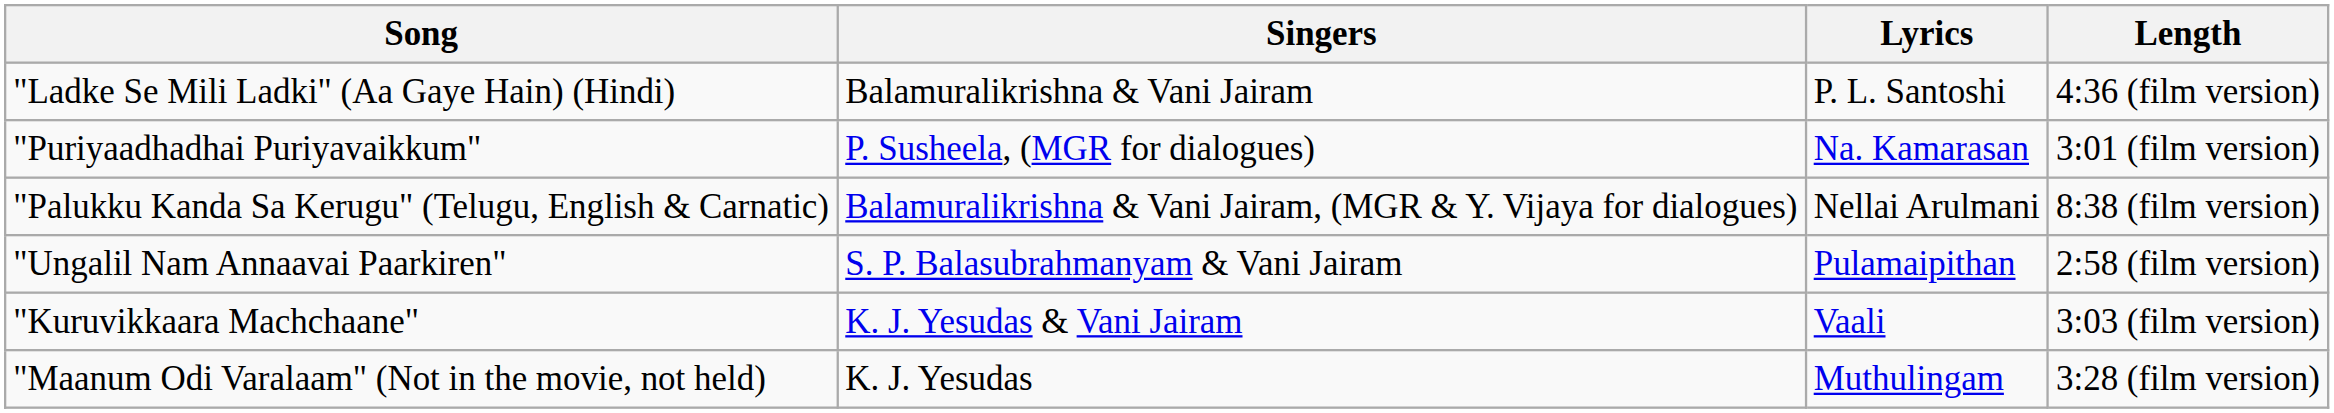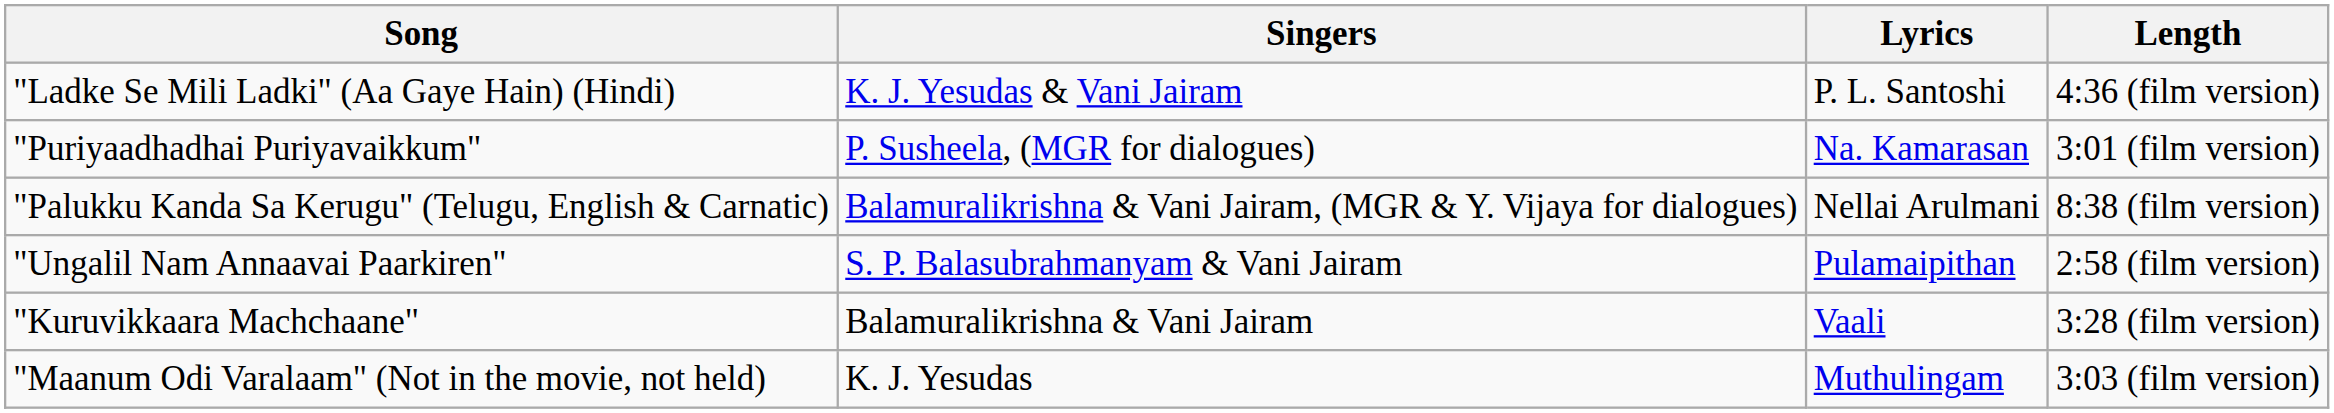 <table class="wikitable" style="font-size:95%;">
 <tr>
 <th>Song</th>
 <th>Singers</th>
 <th>Lyrics</th>
 <th>Length</th>
 </tr>
 <tr>
 <td>"Ladke Se Mili Ladki" (Aa Gaye Hain) (Hindi)</td>
-<td>Balamuralikrishna & Vani Jairam</td>
+<td><a href='#'>K. J. Yesudas</a> & <a href='#'>Vani Jairam</a></td>
 <td>P. L. Santoshi</td>
 <td>4:36 (film version)</td>
 </tr>
 <tr>
 <td>"Puriyaadhadhai Puriyavaikkum"</td>
 <td><a href='#'>P. Susheela</a>, (<a href='#'>MGR</a> for dialogues)</td>
 <td><a href='#'>Na. Kamarasan</a></td>
 <td>3:01 (film version)</td>
 </tr>
 <tr>
 <td>"Palukku Kanda Sa Kerugu" (Telugu, English & Carnatic)</td>
 <td><a href='#'>Balamuralikrishna</a> & Vani Jairam, (MGR & Y. Vijaya for dialogues)</td>
 <td>Nellai Arulmani</td>
 <td>8:38 (film version)</td>
 </tr>
 <tr>
 <td>"Ungalil Nam Annaavai Paarkiren"</td>
 <td><a href='#'>S. P. Balasubrahmanyam</a> & Vani Jairam</td>
 <td><a href='#'>Pulamaipithan</a></td>
 <td>2:58 (film version)</td>
 </tr>
 <tr>
 <td>"Kuruvikkaara Machchaane"</td>
-<td><a href='#'>K. J. Yesudas</a> & <a href='#'>Vani Jairam</a></td>
+<td>Balamuralikrishna & Vani Jairam</td>
 <td><a href='#'>Vaali</a></td>
-<td>3:03 (film version)</td>
+<td>3:28 (film version)</td>
 </tr>
 <tr>
 <td>"Maanum Odi Varalaam" (Not in the movie, not held)</td>
 <td>K. J. Yesudas</td>
 <td><a href='#'>Muthulingam</a></td>
-<td>3:28 (film version)</td>
+<td>3:03 (film version)</td>
 </tr>
 </table>
